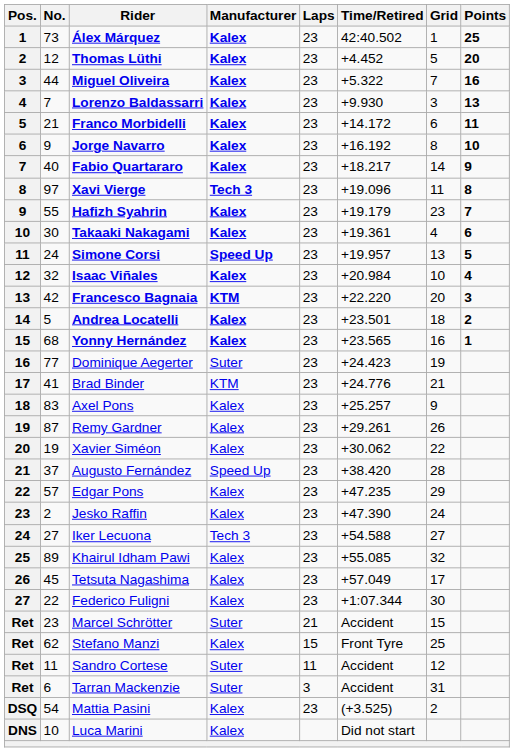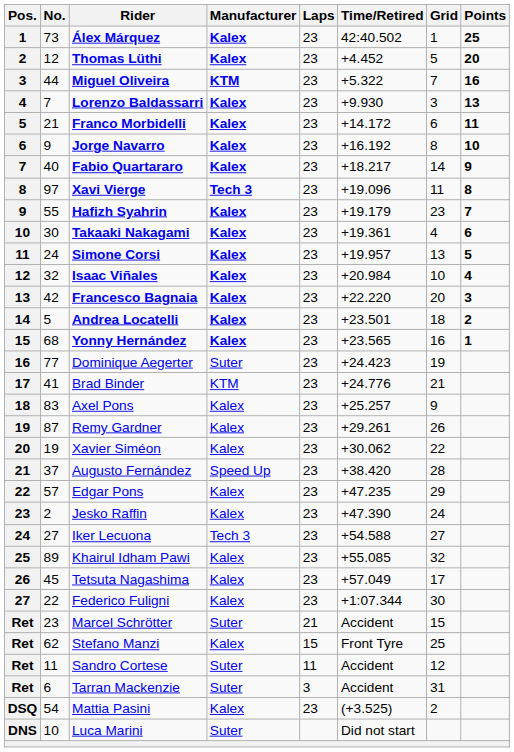 <table class="wikitable" style="font-size: 95%;">
 <tr>
 <th>Pos.</th>
 <th>No.</th>
 <th>Rider</th>
 <th>Manufacturer</th>
 <th>Laps</th>
 <th>Time/Retired</th>
 <th>Grid</th>
 <th>Points</th>
 </tr>
 <tr>
 <th>1</th>
 <td>73</td>
 <td> <strong><a href='#'>Álex Márquez</a></strong></td>
 <td><strong><a href='#'>Kalex</a></strong></td>
 <td>23</td>
 <td>42:40.502</td>
 <td>1</td>
 <td><strong>25</strong></td>
 </tr>
 <tr>
 <th>2</th>
 <td>12</td>
 <td> <strong><a href='#'>Thomas Lüthi</a></strong></td>
 <td><strong><a href='#'>Kalex</a></strong></td>
 <td>23</td>
 <td>+4.452</td>
 <td>5</td>
 <td><strong>20</strong></td>
 </tr>
 <tr>
 <th>3</th>
 <td>44</td>
 <td> <strong><a href='#'>Miguel Oliveira</a></strong></td>
-<td><strong><a href='#'>Kalex</a></strong></td>
+<td><strong><a href='#'>KTM</a></strong></td>
 <td>23</td>
 <td>+5.322</td>
 <td>7</td>
 <td><strong>16</strong></td>
 </tr>
 <tr>
 <th>4</th>
 <td>7</td>
 <td> <strong><a href='#'>Lorenzo Baldassarri</a></strong></td>
 <td><strong><a href='#'>Kalex</a></strong></td>
 <td>23</td>
 <td>+9.930</td>
 <td>3</td>
 <td><strong>13</strong></td>
 </tr>
 <tr>
 <th>5</th>
 <td>21</td>
 <td> <strong><a href='#'>Franco Morbidelli</a></strong></td>
 <td><strong><a href='#'>Kalex</a></strong></td>
 <td>23</td>
 <td>+14.172</td>
 <td>6</td>
 <td><strong>11</strong></td>
 </tr>
 <tr>
 <th>6</th>
 <td>9</td>
 <td> <strong><a href='#'>Jorge Navarro</a></strong></td>
 <td><strong><a href='#'>Kalex</a></strong></td>
 <td>23</td>
 <td>+16.192</td>
 <td>8</td>
 <td><strong>10</strong></td>
 </tr>
 <tr>
 <th>7</th>
 <td>40</td>
 <td> <strong><a href='#'>Fabio Quartararo</a></strong></td>
 <td><strong><a href='#'>Kalex</a></strong></td>
 <td>23</td>
 <td>+18.217</td>
 <td>14</td>
 <td><strong>9</strong></td>
 </tr>
 <tr>
 <th>8</th>
 <td>97</td>
 <td> <strong><a href='#'>Xavi Vierge</a></strong></td>
 <td><strong><a href='#'>Tech 3</a></strong></td>
 <td>23</td>
 <td>+19.096</td>
 <td>11</td>
 <td><strong>8</strong></td>
 </tr>
 <tr>
 <th>9</th>
 <td>55</td>
 <td> <strong><a href='#'>Hafizh Syahrin</a></strong></td>
 <td><strong><a href='#'>Kalex</a></strong></td>
 <td>23</td>
 <td>+19.179</td>
 <td>23</td>
 <td><strong>7</strong></td>
 </tr>
 <tr>
 <th>10</th>
 <td>30</td>
 <td> <strong><a href='#'>Takaaki Nakagami</a></strong></td>
 <td><strong><a href='#'>Kalex</a></strong></td>
 <td>23</td>
 <td>+19.361</td>
 <td>4</td>
 <td><strong>6</strong></td>
 </tr>
 <tr>
 <th>11</th>
 <td>24</td>
 <td> <strong><a href='#'>Simone Corsi</a></strong></td>
-<td><strong><a href='#'>Speed Up</a></strong></td>
+<td><strong><a href='#'>Kalex</a></strong></td>
 <td>23</td>
 <td>+19.957</td>
 <td>13</td>
 <td><strong>5</strong></td>
 </tr>
 <tr>
 <th>12</th>
 <td>32</td>
 <td> <strong><a href='#'>Isaac Viñales</a></strong></td>
 <td><strong><a href='#'>Kalex</a></strong></td>
 <td>23</td>
 <td>+20.984</td>
 <td>10</td>
 <td><strong>4</strong></td>
 </tr>
 <tr>
 <th>13</th>
 <td>42</td>
 <td> <strong><a href='#'>Francesco Bagnaia</a></strong></td>
-<td><strong><a href='#'>KTM</a></strong></td>
+<td><strong><a href='#'>Kalex</a></strong></td>
 <td>23</td>
 <td>+22.220</td>
 <td>20</td>
 <td><strong>3</strong></td>
 </tr>
 <tr>
 <th>14</th>
 <td>5</td>
 <td> <strong><a href='#'>Andrea Locatelli</a></strong></td>
 <td><strong><a href='#'>Kalex</a></strong></td>
 <td>23</td>
 <td>+23.501</td>
 <td>18</td>
 <td><strong>2</strong></td>
 </tr>
 <tr>
 <th>15</th>
 <td>68</td>
 <td> <strong><a href='#'>Yonny Hernández</a></strong></td>
 <td><strong><a href='#'>Kalex</a></strong></td>
 <td>23</td>
 <td>+23.565</td>
 <td>16</td>
 <td><strong>1</strong></td>
 </tr>
 <tr>
 <th>16</th>
 <td>77</td>
 <td> <a href='#'>Dominique Aegerter</a></td>
 <td><a href='#'>Suter</a></td>
 <td>23</td>
 <td>+24.423</td>
 <td>19</td>
 <td></td>
 </tr>
 <tr>
 <th>17</th>
 <td>41</td>
 <td> <a href='#'>Brad Binder</a></td>
 <td><a href='#'>KTM</a></td>
 <td>23</td>
 <td>+24.776</td>
 <td>21</td>
 <td></td>
 </tr>
 <tr>
 <th>18</th>
 <td>83</td>
 <td> <a href='#'>Axel Pons</a></td>
 <td><a href='#'>Kalex</a></td>
 <td>23</td>
 <td>+25.257</td>
 <td>9</td>
 <td></td>
 </tr>
 <tr>
 <th>19</th>
 <td>87</td>
 <td> <a href='#'>Remy Gardner</a></td>
 <td><a href='#'>Kalex</a></td>
 <td>23</td>
 <td>+29.261</td>
 <td>26</td>
 <td></td>
 </tr>
 <tr>
 <th>20</th>
 <td>19</td>
 <td> <a href='#'>Xavier Siméon</a></td>
 <td><a href='#'>Kalex</a></td>
 <td>23</td>
 <td>+30.062</td>
 <td>22</td>
 <td></td>
 </tr>
 <tr>
 <th>21</th>
 <td>37</td>
 <td> <a href='#'>Augusto Fernández</a></td>
 <td><a href='#'>Speed Up</a></td>
 <td>23</td>
 <td>+38.420</td>
 <td>28</td>
 <td></td>
 </tr>
 <tr>
 <th>22</th>
 <td>57</td>
 <td> <a href='#'>Edgar Pons</a></td>
 <td><a href='#'>Kalex</a></td>
 <td>23</td>
 <td>+47.235</td>
 <td>29</td>
 <td></td>
 </tr>
 <tr>
 <th>23</th>
 <td>2</td>
 <td> <a href='#'>Jesko Raffin</a></td>
 <td><a href='#'>Kalex</a></td>
 <td>23</td>
 <td>+47.390</td>
 <td>24</td>
 <td></td>
 </tr>
 <tr>
 <th>24</th>
 <td>27</td>
 <td> <a href='#'>Iker Lecuona</a></td>
 <td><a href='#'>Tech 3</a></td>
 <td>23</td>
 <td>+54.588</td>
 <td>27</td>
 <td></td>
 </tr>
 <tr>
 <th>25</th>
 <td>89</td>
 <td> <a href='#'>Khairul Idham Pawi</a></td>
 <td><a href='#'>Kalex</a></td>
 <td>23</td>
 <td>+55.085</td>
 <td>32</td>
 <td></td>
 </tr>
 <tr>
 <th>26</th>
 <td>45</td>
 <td> <a href='#'>Tetsuta Nagashima</a></td>
 <td><a href='#'>Kalex</a></td>
 <td>23</td>
 <td>+57.049</td>
 <td>17</td>
 <td></td>
 </tr>
 <tr>
 <th>27</th>
 <td>22</td>
 <td> <a href='#'>Federico Fuligni</a></td>
 <td><a href='#'>Kalex</a></td>
 <td>23</td>
 <td>+1:07.344</td>
 <td>30</td>
 <td></td>
 </tr>
 <tr>
 <th>Ret</th>
 <td>23</td>
 <td> <a href='#'>Marcel Schrötter</a></td>
 <td><a href='#'>Suter</a></td>
 <td>21</td>
 <td>Accident</td>
 <td>15</td>
 <td></td>
 </tr>
 <tr>
 <th>Ret</th>
 <td>62</td>
 <td> <a href='#'>Stefano Manzi</a></td>
 <td><a href='#'>Kalex</a></td>
 <td>15</td>
 <td>Front Tyre</td>
 <td>25</td>
 <td></td>
 </tr>
 <tr>
 <th>Ret</th>
 <td>11</td>
 <td> <a href='#'>Sandro Cortese</a></td>
 <td><a href='#'>Suter</a></td>
 <td>11</td>
 <td>Accident</td>
 <td>12</td>
 <td></td>
 </tr>
 <tr>
 <th>Ret</th>
 <td>6</td>
 <td> <a href='#'>Tarran Mackenzie</a></td>
 <td><a href='#'>Suter</a></td>
 <td>3</td>
 <td>Accident</td>
 <td>31</td>
 <td></td>
 </tr>
 <tr>
 <th>DSQ</th>
 <td>54</td>
 <td> <a href='#'>Mattia Pasini</a></td>
 <td><a href='#'>Kalex</a></td>
 <td>23</td>
 <td>(+3.525)</td>
 <td>2</td>
 <td></td>
 </tr>
 <tr>
 <th>DNS</th>
 <td>10</td>
 <td> <a href='#'>Luca Marini</a></td>
-<td><a href='#'>Kalex</a></td>
+<td><a href='#'>Suter</a></td>
 <td></td>
 <td>Did not start</td>
 <td></td>
 <td></td>
 </tr>
 <tr>
 <th colspan=8></th>
 </tr>
 </table>
